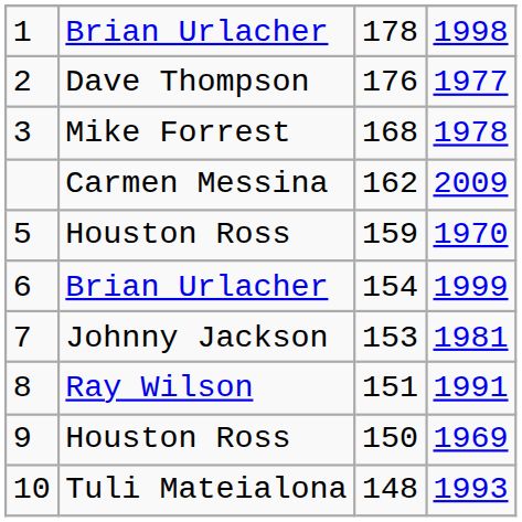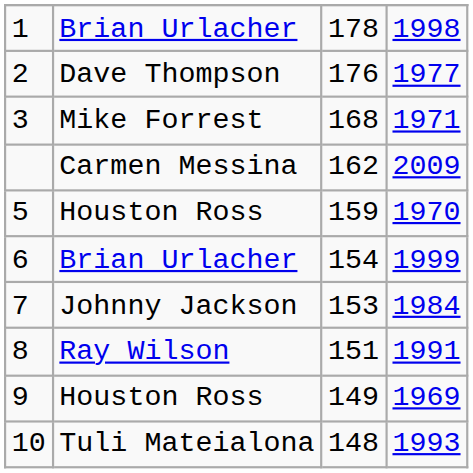 <table class="wikitable">
 <tr>
 </tr>
 <tr>
 <td>1</td>
 <td><a href='#'>Brian Urlacher</a></td>
 <td>178</td>
 <td><a href='#'>1998</a></td>
 </tr>
 <tr>
 <td>2</td>
 <td>Dave Thompson</td>
 <td>176</td>
 <td><a href='#'>1977</a></td>
 </tr>
 <tr>
 <td>3</td>
 <td>Mike Forrest</td>
 <td>168</td>
-<td><a href='#'>1978</a></td>
+<td><a href='#'>1971</a></td>
 </tr>
 <tr>
 <td></td>
 <td>Carmen Messina</td>
 <td>162</td>
 <td><a href='#'>2009</a></td>
 </tr>
 <tr>
 <td>5</td>
 <td>Houston Ross</td>
 <td>159</td>
 <td><a href='#'>1970</a></td>
 </tr>
 <tr>
 <td>6</td>
 <td><a href='#'>Brian Urlacher</a></td>
 <td>154</td>
 <td><a href='#'>1999</a></td>
 </tr>
 <tr>
 <td>7</td>
 <td>Johnny Jackson</td>
 <td>153</td>
-<td><a href='#'>1981</a></td>
+<td><a href='#'>1984</a></td>
 </tr>
 <tr>
 <td>8</td>
 <td><a href='#'>Ray Wilson</a></td>
 <td>151</td>
 <td><a href='#'>1991</a></td>
 </tr>
 <tr>
 <td>9</td>
 <td>Houston Ross</td>
-<td>150</td>
+<td>149</td>
 <td><a href='#'>1969</a></td>
 </tr>
 <tr>
 <td>10</td>
 <td>Tuli Mateialona</td>
 <td>148</td>
 <td><a href='#'>1993</a></td>
 </tr>
 </table>
